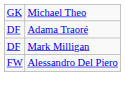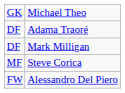 <table class="wikitable">
 <tr>
 <td><a href='#'>GK</a></td>
 <td> <a href='#'>Michael Theo</a></td>
 </tr>
 <tr>
 <td><a href='#'>DF</a></td>
 <td> <a href='#'>Adama Traoré</a></td>
 </tr>
 <tr>
 <td><a href='#'>DF</a></td>
 <td> <a href='#'>Mark Milligan</a></td>
 </tr>
 <tr>
+<td><a href='#'>MF</a></td>
+<td> <a href='#'>Steve Corica</a></td>
+</tr>
+<tr>
 <td><a href='#'>FW</a></td>
 <td> <a href='#'>Alessandro Del Piero</a></td>
 </tr>
 </table>
